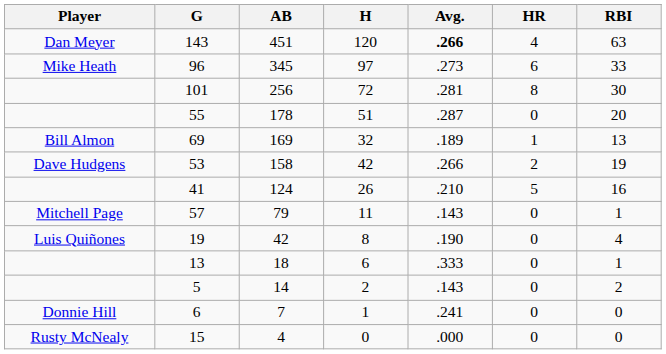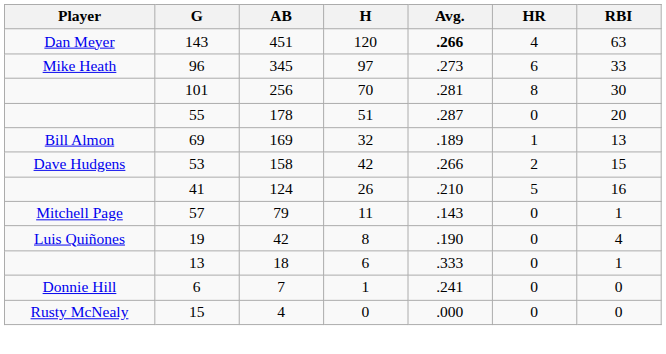 <table class="wikitable sortable">
 <tr>
 <th bgcolor="#DDDDFF" width="16%">Player</th>
 <th bgcolor="#DDDDFF" width="9%">G</th>
 <th bgcolor="#DDDDFF" width="9%">AB</th>
 <th bgcolor="#DDDDFF" width="9%">H</th>
 <th bgcolor="#DDDDFF" width="9%">Avg.</th>
 <th bgcolor="#DDDDFF" width="9%">HR</th>
 <th bgcolor="#DDDDFF" width="9%">RBI</th>
 </tr>
 <tr align="center">
 <td><a href='#'>Dan Meyer</a></td>
 <td>143</td>
 <td>451</td>
 <td>120</td>
 <td><strong>.266</strong></td>
 <td>4</td>
 <td>63</td>
 </tr>
 <tr align=center>
 <td><a href='#'>Mike Heath</a></td>
 <td>96</td>
 <td>345</td>
 <td>97</td>
 <td>.273</td>
 <td>6</td>
 <td>33</td>
 </tr>
 <tr align=center>
 <td></td>
 <td>101</td>
 <td>256</td>
-<td>72</td>
+<td>70</td>
 <td>.281</td>
 <td>8</td>
 <td>30</td>
 </tr>
 <tr align="center">
 <td></td>
 <td>55</td>
 <td>178</td>
 <td>51</td>
 <td>.287</td>
 <td>0</td>
 <td>20</td>
 </tr>
 <tr align="center">
 <td><a href='#'>Bill Almon</a></td>
 <td>69</td>
 <td>169</td>
 <td>32</td>
 <td>.189</td>
 <td>1</td>
 <td>13</td>
 </tr>
 <tr align=center>
 <td><a href='#'>Dave Hudgens</a></td>
 <td>53</td>
 <td>158</td>
 <td>42</td>
 <td>.266</td>
 <td>2</td>
-<td>19</td>
+<td>15</td>
 </tr>
 <tr align=center>
 <td></td>
 <td>41</td>
 <td>124</td>
 <td>26</td>
 <td>.210</td>
 <td>5</td>
 <td>16</td>
 </tr>
 <tr align="center">
 <td><a href='#'>Mitchell Page</a></td>
 <td>57</td>
 <td>79</td>
 <td>11</td>
 <td>.143</td>
 <td>0</td>
 <td>1</td>
 </tr>
 <tr align=center>
 <td><a href='#'>Luis Quiñones</a></td>
 <td>19</td>
 <td>42</td>
 <td>8</td>
 <td>.190</td>
 <td>0</td>
 <td>4</td>
 </tr>
 <tr align=center>
 <td></td>
 <td>13</td>
 <td>18</td>
 <td>6</td>
 <td>.333</td>
 <td>0</td>
 <td>1</td>
 </tr>
 <tr align="center">
-<td></td>
-<td>5</td>
-<td>14</td>
-<td>2</td>
-<td>.143</td>
-<td>0</td>
-<td>2</td>
-</tr>
-<tr align="center">
 <td><a href='#'>Donnie Hill</a></td>
 <td>6</td>
 <td>7</td>
 <td>1</td>
 <td>.241</td>
 <td>0</td>
 <td>0</td>
 </tr>
 <tr align=center>
 <td><a href='#'>Rusty McNealy</a></td>
 <td>15</td>
 <td>4</td>
 <td>0</td>
 <td>.000</td>
 <td>0</td>
 <td>0</td>
 </tr>
 </table>
